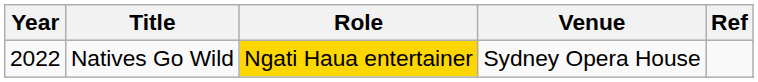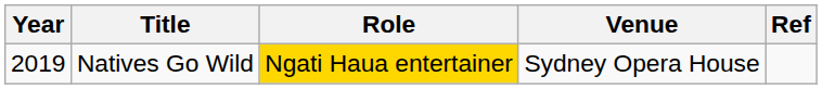 <table class="wikitable sortable">
 <tr>
 <th>Year</th>
 <th>Title</th>
 <th>Role</th>
 <th>Venue</th>
 <th>Ref</th>
 </tr>
 <tr>
-<td>2022</td>
+<td>2019</td>
 <td>Natives Go Wild</td>
 <td style="background: gold;">Ngati Haua entertainer</td>
 <td>Sydney Opera House</td>
 <td></td>
 </tr>
 </table>
